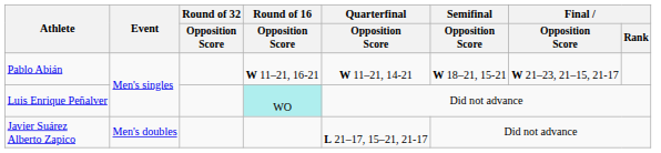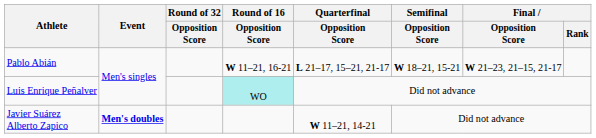 <table class="wikitable" style="font-size:90%">
 <tr>
 <th rowspan=2>Athlete</th>
 <th rowspan=2>Event</th>
 <th>Round of 32</th>
 <th>Round of 16</th>
 <th>Quarterfinal</th>
 <th>Semifinal</th>
 <th colspan=2>Final / </th>
 </tr>
 <tr style="font-size:95%">
 <th>Opposition<br>Score</th>
 <th>Opposition<br>Score</th>
 <th>Opposition<br>Score</th>
 <th>Opposition<br>Score</th>
 <th>Opposition<br>Score</th>
 <th>Rank</th>
 </tr>
 <tr align=center>
 <td align=left><a href='#'>Pablo Abián</a></td>
 <td align=left rowspan=2><a href='#'>Men's singles</a></td>
 <td></td>
 <td><br><strong>W</strong> 11–21, 16-21</td>
-<td><br><strong>W</strong> 11–21, 14-21</td>
+<td><br><strong>L</strong> 21–17, 15–21, 21-17</td>
 <td><br><strong>W</strong> 18–21, 15-21</td>
 <td><br><strong>W</strong> 21–23, 21–15, 21-17</td>
 <td></td>
 </tr>
 <tr align=center>
 <td align=left><a href='#'>Luis Enrique Peñalver</a></td>
 <td></td>
 <td style="background: paleturquoise;"><br>WO</td>
 <td colspan=4>Did not advance</td>
 </tr>
 <tr align=center>
 <td align=left><a href='#'>Javier Suárez</a><br><a href='#'>Alberto Zapico</a></td>
-<td align=left><a href='#'>Men's doubles</a></td>
+<td align=left><strong><a href='#'>Men's doubles</a></strong></td>
 <td></td>
 <td></td>
-<td><br><strong>L</strong> 21–17, 15–21, 21-17</td>
+<td><br><strong>W</strong> 11–21, 14-21</td>
 <td colspan=3>Did not advance</td>
 </tr>
 </table>
